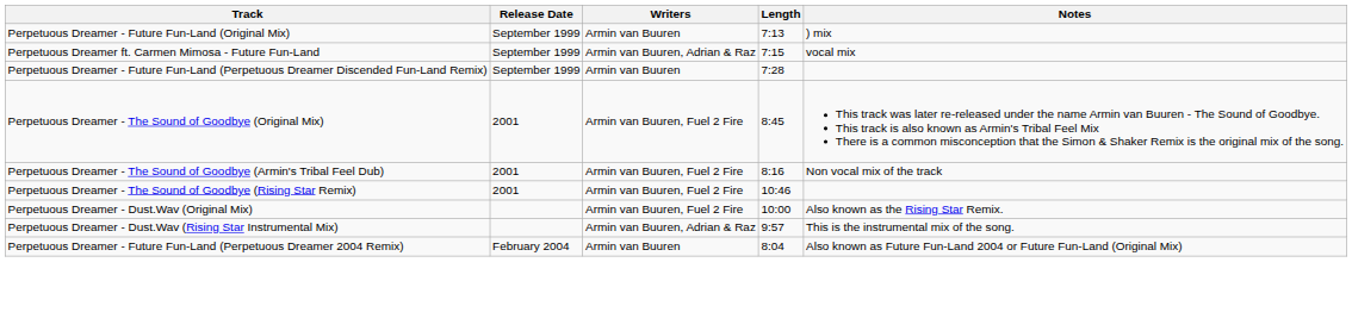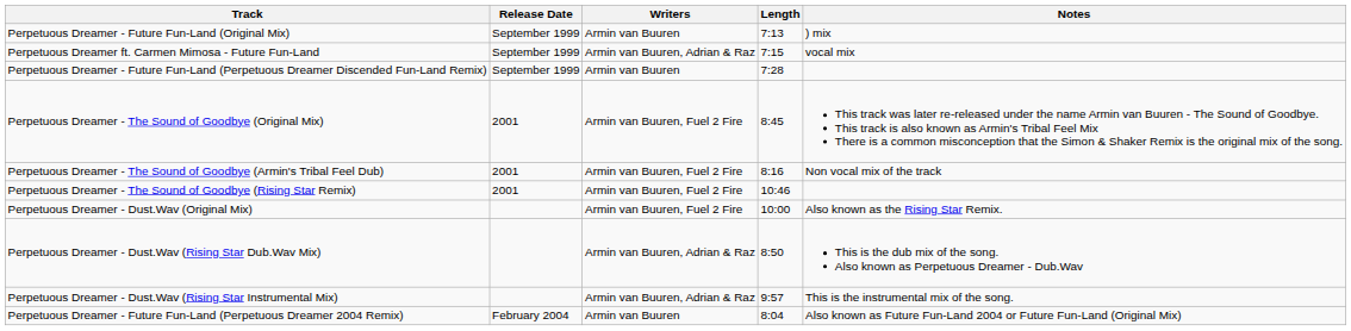 <table class="wikitable">
 <tr>
 <th>Track</th>
 <th>Release Date</th>
 <th>Writers</th>
 <th>Length</th>
 <th>Notes</th>
 </tr>
 <tr>
 <td>Perpetuous Dreamer - Future Fun-Land (Original Mix)</td>
 <td>September 1999</td>
 <td>Armin van Buuren</td>
 <td>7:13</td>
 <td>) mix </td>
 </tr>
 <tr>
 <td>Perpetuous Dreamer ft. Carmen Mimosa - Future Fun-Land</td>
 <td>September 1999</td>
 <td>Armin van Buuren, Adrian & Raz</td>
 <td>7:15</td>
 <td> vocal mix</td>
 </tr>
 <tr>
 <td>Perpetuous Dreamer - Future Fun-Land (Perpetuous Dreamer Discended Fun-Land Remix)</td>
 <td>September 1999</td>
 <td>Armin van Buuren</td>
 <td>7:28</td>
 <td></td>
 </tr>
 <tr>
 <td>Perpetuous Dreamer - <a href='#'>The Sound of Goodbye</a> (Original Mix)</td>
 <td>2001</td>
 <td>Armin van Buuren, Fuel 2 Fire</td>
 <td>8:45</td>
 <td><br><ul><li>This track was later re-released under the name Armin van Buuren - The Sound of Goodbye.</li><li>This track is also known as Armin's Tribal Feel Mix</li><li>There is a common misconception that the Simon & Shaker Remix is the original mix of the song.</li></ul></td>
 </tr>
 <tr>
 <td>Perpetuous Dreamer - <a href='#'>The Sound of Goodbye</a> (Armin's Tribal Feel Dub)</td>
 <td>2001</td>
 <td>Armin van Buuren, Fuel 2 Fire</td>
 <td>8:16</td>
 <td>Non vocal mix of the track</td>
 </tr>
 <tr>
 <td>Perpetuous Dreamer - <a href='#'>The Sound of Goodbye</a> (<a href='#'>Rising Star</a> Remix)</td>
 <td>2001</td>
 <td>Armin van Buuren, Fuel 2 Fire</td>
 <td>10:46</td>
 <td></td>
 </tr>
 <tr>
 <td>Perpetuous Dreamer - Dust.Wav (Original Mix)</td>
 <td></td>
 <td>Armin van Buuren, Fuel 2 Fire</td>
 <td>10:00</td>
 <td>Also known as the <a href='#'>Rising Star</a> Remix.</td>
 </tr>
 <tr>
+<td>Perpetuous Dreamer - Dust.Wav (<a href='#'>Rising Star</a> Dub.Wav Mix)</td>
+<td></td>
+<td>Armin van Buuren, Adrian & Raz</td>
+<td>8:50</td>
+<td><br><ul><li>This is the dub mix of the song.</li><li>Also known as Perpetuous Dreamer - Dub.Wav</li></ul></td>
+</tr>
+<tr>
 <td>Perpetuous Dreamer - Dust.Wav (<a href='#'>Rising Star</a> Instrumental Mix)</td>
 <td></td>
 <td>Armin van Buuren, Adrian & Raz</td>
 <td>9:57</td>
 <td>This is the instrumental mix of the song.</td>
 </tr>
 <tr>
 <td>Perpetuous Dreamer - Future Fun-Land (Perpetuous Dreamer 2004 Remix)</td>
 <td>February 2004</td>
 <td>Armin van Buuren</td>
 <td>8:04</td>
 <td>Also known as Future Fun-Land 2004 or Future Fun-Land (Original Mix)</td>
 </tr>
 </table>
